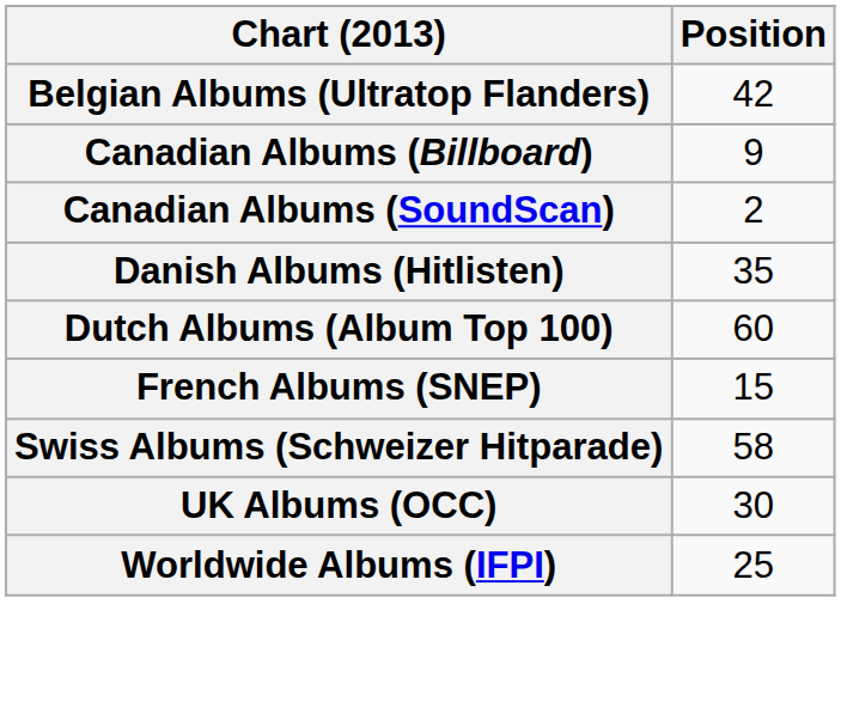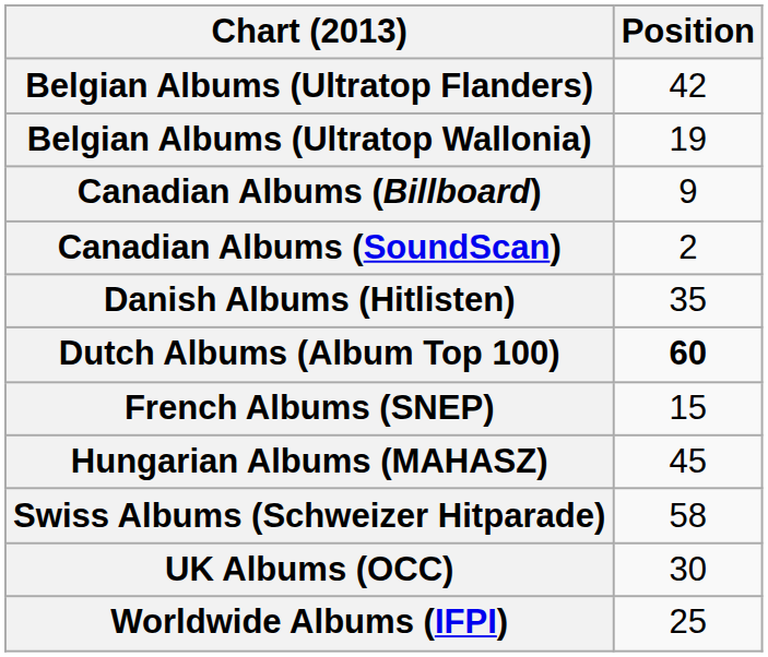 <table class="wikitable sortable plainrowheaders" style="text-align:center">
 <tr>
 <th scope="col">Chart (2013)</th>
 <th scope="col">Position</th>
 </tr>
 <tr>
 <th scope="row">Belgian Albums (Ultratop Flanders)</th>
 <td>42</td>
+</tr>
+<tr>
+<th scope="row">Belgian Albums (Ultratop Wallonia)</th>
+<td>19</td>
 </tr>
 <tr>
 <th scope="row">Canadian Albums (<em>Billboard</em>)</th>
 <td>9</td>
 </tr>
 <tr>
 <th scope="row">Canadian Albums (<a href='#'>SoundScan</a>)</th>
 <td>2</td>
 </tr>
 <tr>
 <th scope="row">Danish Albums (Hitlisten)</th>
 <td>35</td>
 </tr>
 <tr>
 <th scope="row">Dutch Albums (Album Top 100)</th>
-<td>60</td>
+<td><strong>60</strong></td>
 </tr>
 <tr>
 <th scope="row">French Albums (SNEP)</th>
 <td>15</td>
+</tr>
+<tr>
+<th scope="row">Hungarian Albums (MAHASZ)</th>
+<td>45</td>
 </tr>
 <tr>
 <th scope="row">Swiss Albums (Schweizer Hitparade)</th>
 <td>58</td>
 </tr>
 <tr>
 <th scope="row">UK Albums (OCC)</th>
 <td>30</td>
 </tr>
 <tr>
 <th scope="row">Worldwide Albums (<a href='#'>IFPI</a>)</th>
 <td>25</td>
 </tr>
 </table>
